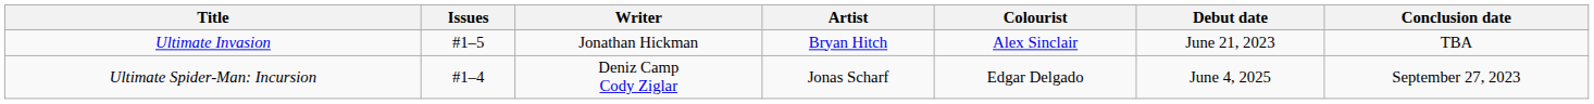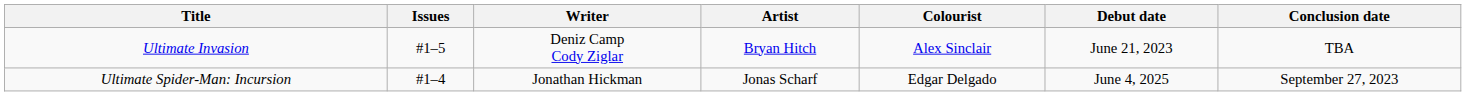 <table class="wikitable" style="text-align:center; width:100%">
 <tr>
 <th scope="col">Title</th>
 <th scope="col">Issues</th>
 <th scope="col">Writer</th>
 <th scope="col">Artist</th>
 <th scope="col">Colourist</th>
 <th scope="col">Debut date</th>
 <th scope="col">Conclusion date</th>
 </tr>
 <tr>
 <td><em><a href='#'>Ultimate Invasion</a></em></td>
 <td>#1–5</td>
-<td>Jonathan Hickman</td>
+<td>Deniz Camp<br><a href='#'>Cody Ziglar</a></td>
 <td><a href='#'>Bryan Hitch</a></td>
 <td><a href='#'>Alex Sinclair</a></td>
 <td>June 21, 2023</td>
 <td>TBA</td>
 </tr>
 <tr>
 <td><em>Ultimate Spider-Man: Incursion</em></td>
 <td>#1–4</td>
-<td>Deniz Camp<br><a href='#'>Cody Ziglar</a></td>
+<td>Jonathan Hickman</td>
 <td>Jonas Scharf</td>
 <td>Edgar Delgado</td>
 <td>June 4, 2025</td>
 <td>September 27, 2023</td>
 </tr>
 </table>
